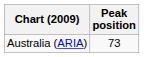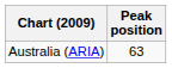 <table class="wikitable plainrowheaders" style="text-align:center">
 <tr>
 <th scope="col">Chart (2009)</th>
 <th scope="col">Peak<br>position</th>
 </tr>
 <tr>
 <td>Australia (<a href='#'>ARIA</a>)</td>
-<td align="center">73</td>
+<td align="center">63</td>
 </tr>
 </table>
